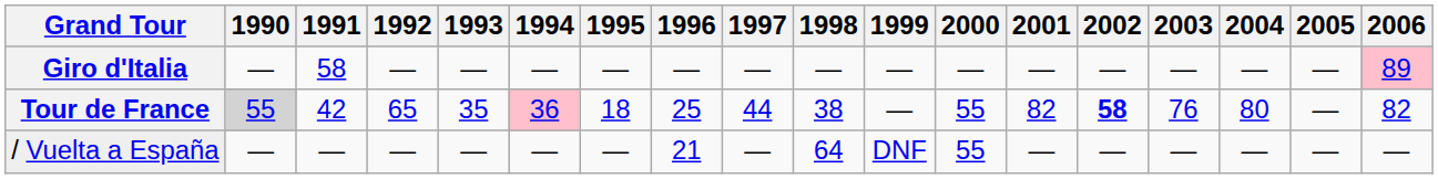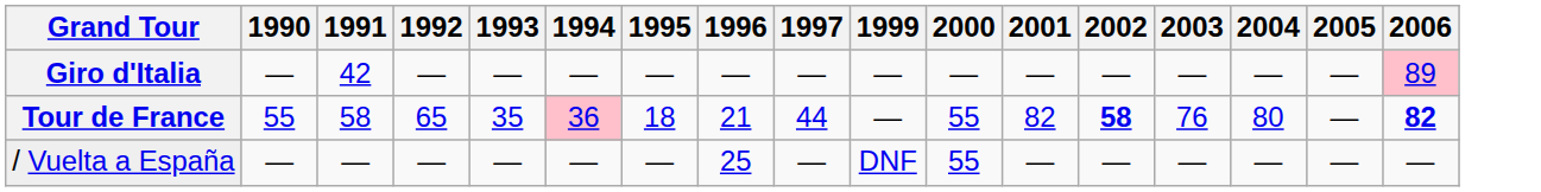 <table class="wikitable plainrowheaders">
 <tr>
 <th scope="col"><a href='#'>Grand Tour</a></th>
 <th scope="col">1990</th>
 <th scope="col">1991</th>
 <th scope="col">1992</th>
 <th scope="col">1993</th>
 <th scope="col">1994</th>
 <th scope="col">1995</th>
 <th scope="col">1996</th>
 <th scope="col">1997</th>
-<th scope="col">1998</th>
 <th scope="col">1999</th>
 <th scope="col">2000</th>
 <th scope="col">2001</th>
 <th scope="col">2002</th>
 <th scope="col">2003</th>
 <th scope="col">2004</th>
 <th scope="col">2005</th>
 <th scope="col">2006</th>
 </tr>
 <tr style="text-align:center;">
 <th scope="row"> <a href='#'>Giro d'Italia</a></th>
 <td>—</td>
-<td><a href='#'>58</a></td>
-<td>—</td>
+<td><a href='#'>42</a></td>
 <td>—</td>
 <td>—</td>
 <td>—</td>
 <td>—</td>
 <td>—</td>
 <td>—</td>
 <td>—</td>
 <td>—</td>
 <td>—</td>
 <td>—</td>
 <td>—</td>
 <td>—</td>
 <td>—</td>
 <td style="background: pink;"><a href='#'>89</a></td>
 </tr>
 <tr style="text-align:center;">
 <th scope="row"> <a href='#'>Tour de France</a></th>
-<td style="background: lightgrey;"><a href='#'>55</a></td>
-<td><a href='#'>42</a></td>
+<td><a href='#'>55</a></td>
+<td><a href='#'>58</a></td>
 <td><a href='#'>65</a></td>
 <td><a href='#'>35</a></td>
 <td style="background: pink;"><a href='#'>36</a></td>
 <td><a href='#'>18</a></td>
-<td><a href='#'>25</a></td>
+<td><a href='#'>21</a></td>
 <td><a href='#'>44</a></td>
-<td><a href='#'>38</a></td>
 <td>—</td>
 <td><a href='#'>55</a></td>
 <td><a href='#'>82</a></td>
 <td><strong><a href='#'>58</a></strong></td>
 <td><a href='#'>76</a></td>
 <td><a href='#'>80</a></td>
 <td>—</td>
-<td><a href='#'>82</a></td>
+<td><strong><a href='#'>82</a></strong></td>
 </tr>
 <tr style="text-align:center;">
 <td style="text-align:left; background:#efefef;">/ <a href='#'>Vuelta a España</a></td>
 <td>—</td>
 <td>—</td>
 <td>—</td>
 <td>—</td>
 <td>—</td>
 <td>—</td>
-<td><a href='#'>21</a></td>
+<td><a href='#'>25</a></td>
 <td>—</td>
-<td><a href='#'>64</a></td>
 <td><a href='#'>DNF</a></td>
 <td><a href='#'>55</a></td>
 <td>—</td>
 <td>—</td>
 <td>—</td>
 <td>—</td>
 <td>—</td>
 <td>—</td>
 </tr>
 </table>
